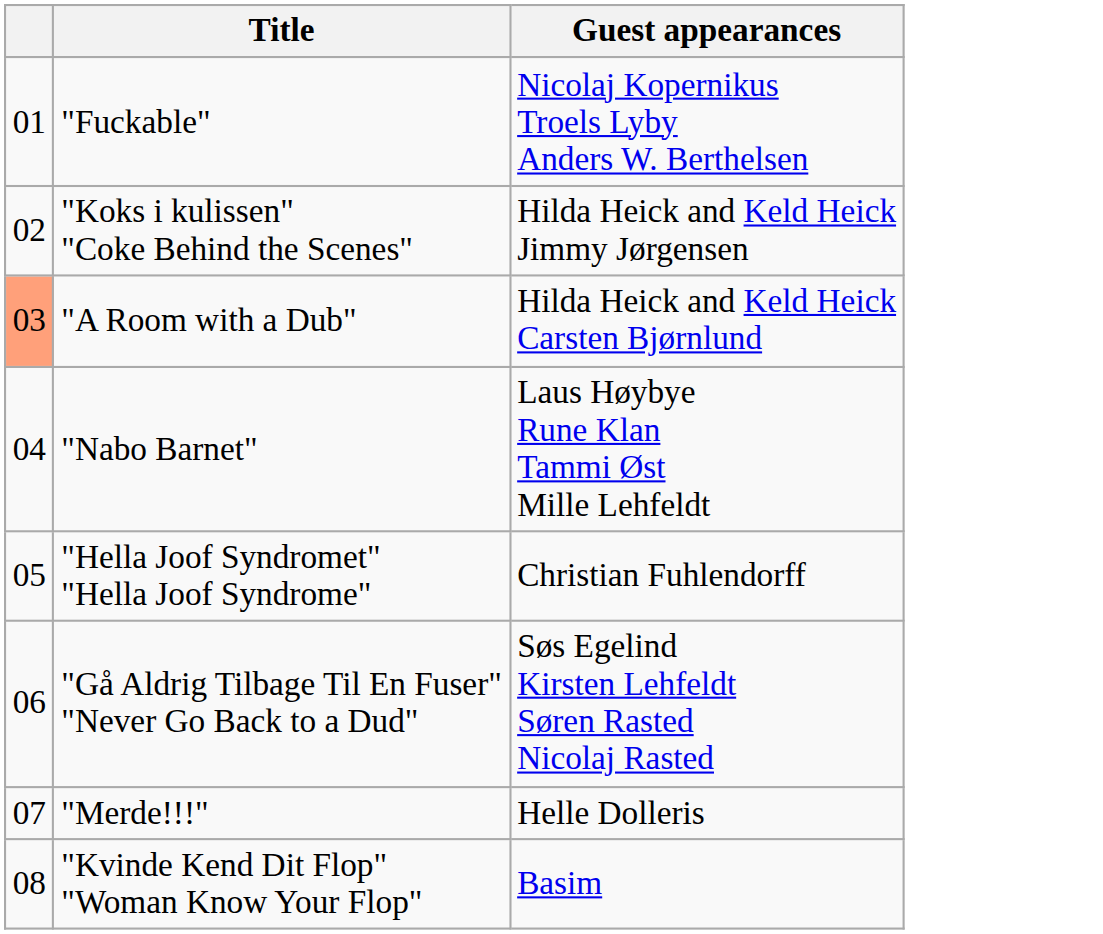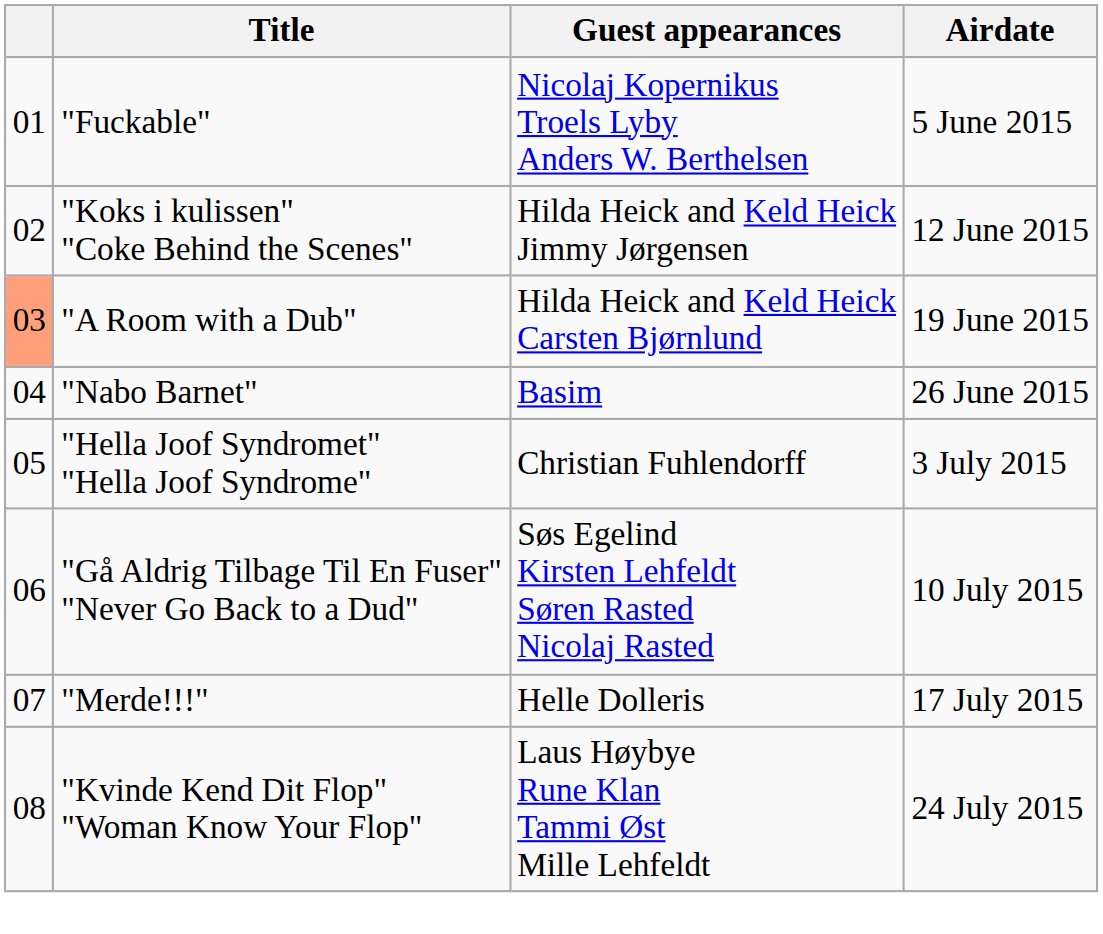 <table class="wikitable">
 <tr>
 <th></th>
 <th>Title</th>
 <th>Guest appearances</th>
+<th>Airdate</th>
 </tr>
 <tr>
 <td>01</td>
 <td>"Fuckable"</td>
 <td><a href='#'>Nicolaj Kopernikus</a><br><a href='#'>Troels Lyby</a><br><a href='#'>Anders W. Berthelsen</a></td>
+<td>5 June 2015</td>
 </tr>
 <tr>
 <td>02</td>
 <td>"Koks i kulissen"<br>"Coke Behind the Scenes"</td>
 <td>Hilda Heick and <a href='#'>Keld Heick</a><br>Jimmy Jørgensen</td>
+<td>12 June 2015</td>
 </tr>
 <tr>
 <td style="background: lightsalmon;">03</td>
 <td>"A Room with a Dub"</td>
 <td>Hilda Heick and <a href='#'>Keld Heick</a><br><a href='#'>Carsten Bjørnlund</a></td>
+<td>19 June 2015</td>
 </tr>
 <tr>
 <td>04</td>
 <td>"Nabo Barnet"</td>
-<td>Laus Høybye<br><a href='#'>Rune Klan</a><br><a href='#'>Tammi Øst</a><br>Mille Lehfeldt</td>
+<td><a href='#'>Basim</a></td>
+<td>26 June 2015</td>
 </tr>
 <tr>
 <td>05</td>
 <td>"Hella Joof Syndromet"<br>"Hella Joof Syndrome"</td>
 <td>Christian Fuhlendorff</td>
+<td>3 July 2015</td>
 </tr>
 <tr>
 <td>06</td>
 <td>"Gå Aldrig Tilbage Til En Fuser"<br>"Never Go Back to a Dud"</td>
 <td>Søs Egelind<br><a href='#'>Kirsten Lehfeldt</a><br><a href='#'>Søren Rasted</a><br><a href='#'>Nicolaj Rasted</a></td>
+<td>10 July 2015</td>
 </tr>
 <tr>
 <td>07</td>
 <td>"Merde!!!"</td>
 <td>Helle Dolleris</td>
+<td>17 July 2015</td>
 </tr>
 <tr>
 <td>08</td>
 <td>"Kvinde Kend Dit Flop"<br>"Woman Know Your Flop"</td>
-<td><a href='#'>Basim</a></td>
+<td>Laus Høybye<br><a href='#'>Rune Klan</a><br><a href='#'>Tammi Øst</a><br>Mille Lehfeldt</td>
+<td>24 July 2015</td>
 </tr>
 </table>
